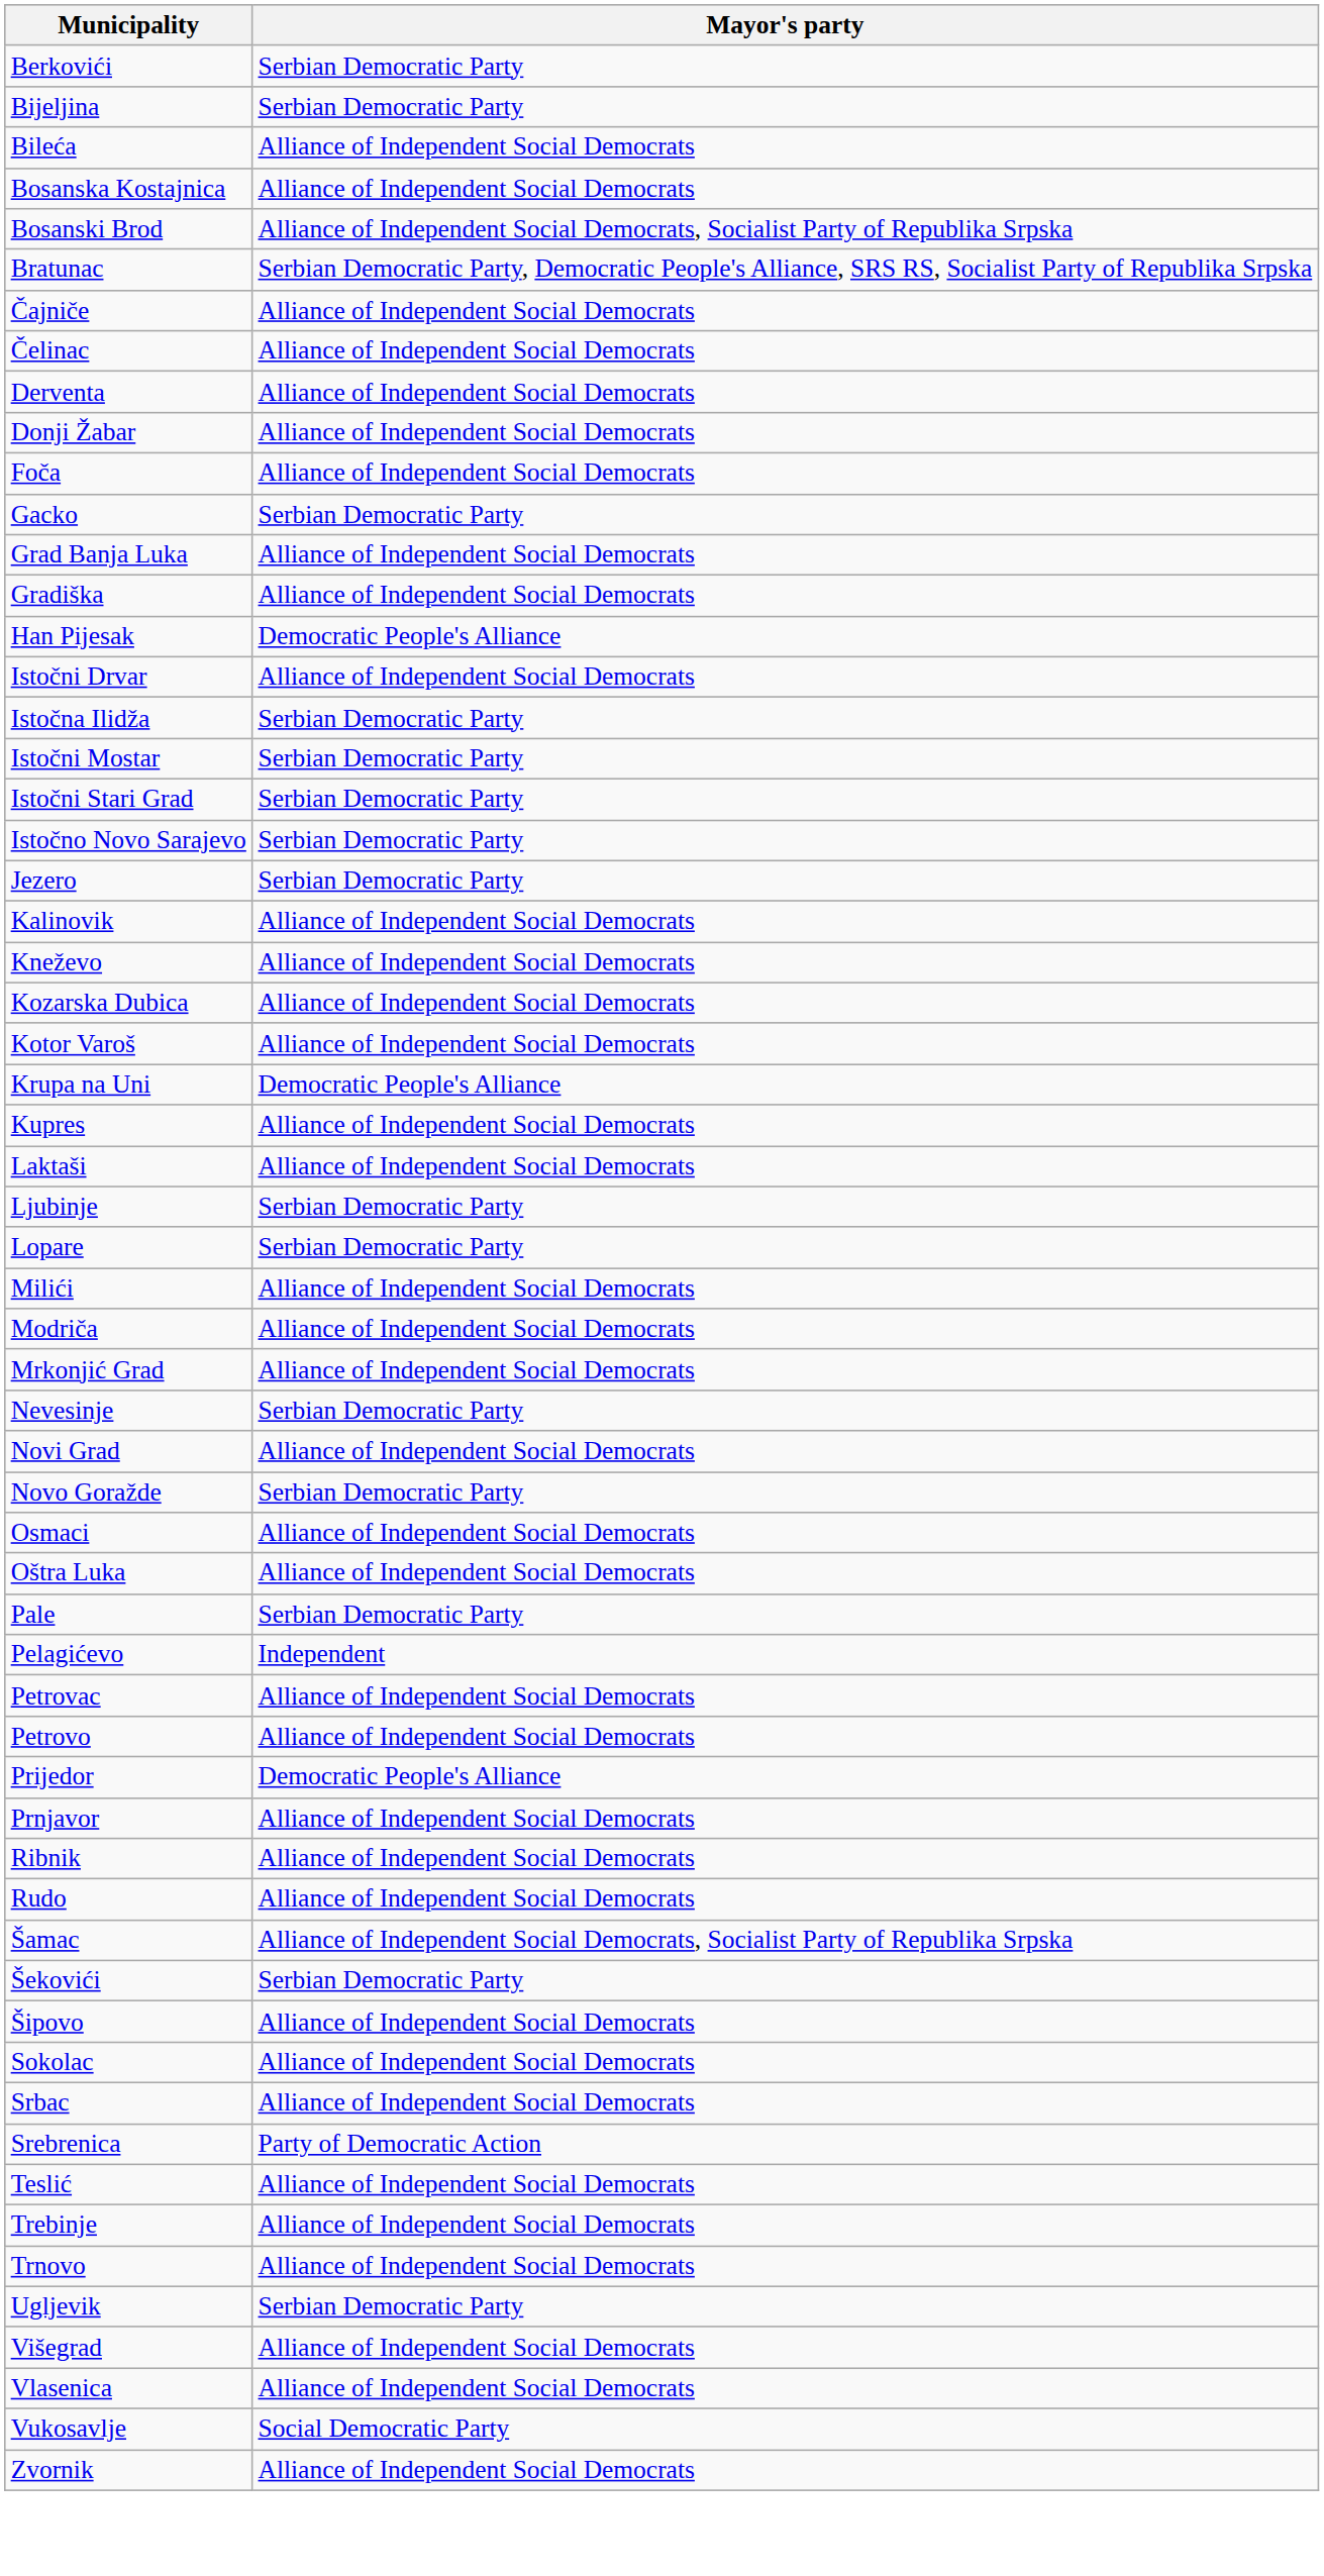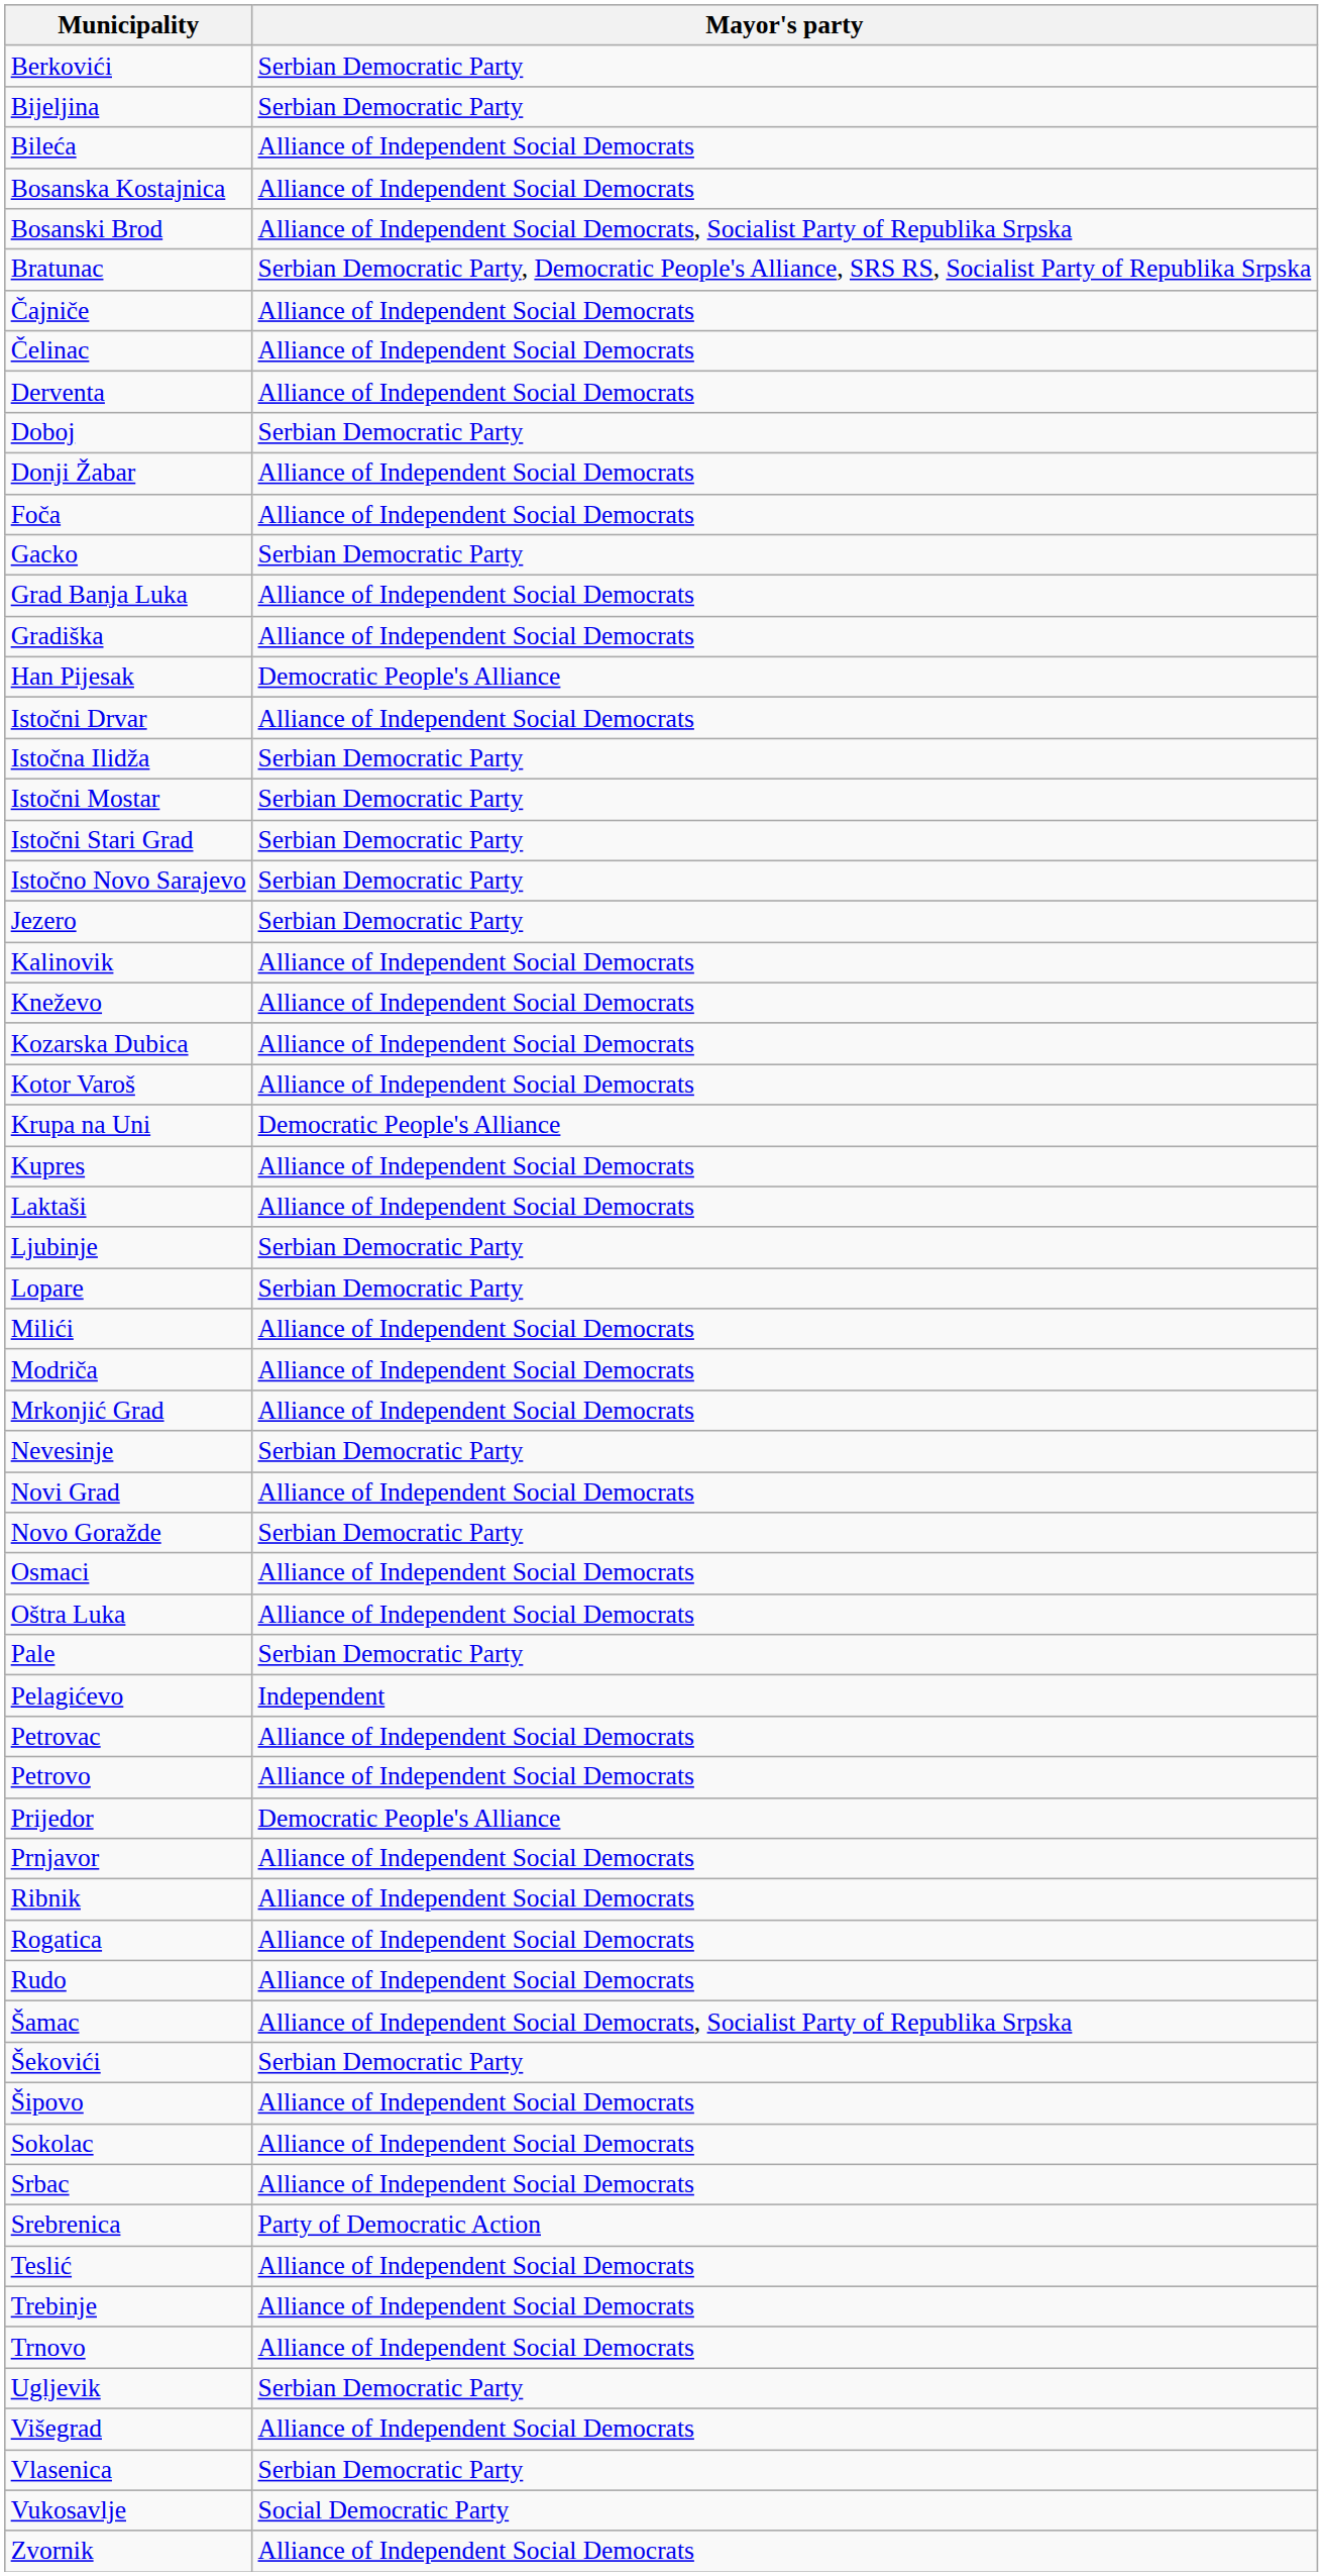 <table class="wikitable">
 <tr>
 <th>Municipality</th>
 <th>Mayor's party</th>
 </tr>
 <tr>
 <td><a href='#'>Berkovići</a></td>
 <td><a href='#'>Serbian Democratic Party</a></td>
 </tr>
 <tr>
 <td><a href='#'>Bijeljina</a></td>
 <td><a href='#'>Serbian Democratic Party</a></td>
 </tr>
 <tr>
 <td><a href='#'>Bileća</a></td>
 <td><a href='#'>Alliance of Independent Social Democrats</a></td>
 </tr>
 <tr>
 <td><a href='#'>Bosanska Kostajnica</a></td>
 <td><a href='#'>Alliance of Independent Social Democrats</a></td>
 </tr>
 <tr>
 <td><a href='#'>Bosanski Brod</a></td>
 <td><a href='#'>Alliance of Independent Social Democrats</a>, <a href='#'>Socialist Party of Republika Srpska</a></td>
 </tr>
 <tr>
 <td><a href='#'>Bratunac</a></td>
 <td><a href='#'>Serbian Democratic Party</a>, <a href='#'>Democratic People's Alliance</a>, <a href='#'>SRS RS</a>, <a href='#'>Socialist Party of Republika Srpska</a></td>
 </tr>
 <tr>
 <td><a href='#'>Čajniče</a></td>
 <td><a href='#'>Alliance of Independent Social Democrats</a></td>
 </tr>
 <tr>
 <td><a href='#'>Čelinac</a></td>
 <td><a href='#'>Alliance of Independent Social Democrats</a></td>
 </tr>
 <tr>
 <td><a href='#'>Derventa</a></td>
 <td><a href='#'>Alliance of Independent Social Democrats</a></td>
+</tr>
+<tr>
+<td><a href='#'>Doboj</a></td>
+<td><a href='#'>Serbian Democratic Party</a></td>
 </tr>
 <tr>
 <td><a href='#'>Donji Žabar</a></td>
 <td><a href='#'>Alliance of Independent Social Democrats</a></td>
 </tr>
 <tr>
 <td><a href='#'>Foča</a></td>
 <td><a href='#'>Alliance of Independent Social Democrats</a></td>
 </tr>
 <tr>
 <td><a href='#'>Gacko</a></td>
 <td><a href='#'>Serbian Democratic Party</a></td>
 </tr>
 <tr>
 <td><a href='#'>Grad Banja Luka</a></td>
 <td><a href='#'>Alliance of Independent Social Democrats</a></td>
 </tr>
 <tr>
 <td><a href='#'>Gradiška</a></td>
 <td><a href='#'>Alliance of Independent Social Democrats</a></td>
 </tr>
 <tr>
 <td><a href='#'>Han Pijesak</a></td>
 <td><a href='#'>Democratic People's Alliance</a></td>
 </tr>
 <tr>
 <td><a href='#'>Istočni Drvar</a></td>
 <td><a href='#'>Alliance of Independent Social Democrats</a></td>
 </tr>
 <tr>
 <td><a href='#'>Istočna Ilidža</a></td>
 <td><a href='#'>Serbian Democratic Party</a></td>
 </tr>
 <tr>
 <td><a href='#'>Istočni Mostar</a></td>
 <td><a href='#'>Serbian Democratic Party</a></td>
 </tr>
 <tr>
 <td><a href='#'>Istočni Stari Grad</a></td>
 <td><a href='#'>Serbian Democratic Party</a></td>
 </tr>
 <tr>
 <td><a href='#'>Istočno Novo Sarajevo</a></td>
 <td><a href='#'>Serbian Democratic Party</a></td>
 </tr>
 <tr>
 <td><a href='#'>Jezero</a></td>
 <td><a href='#'>Serbian Democratic Party</a></td>
 </tr>
 <tr>
 <td><a href='#'>Kalinovik</a></td>
 <td><a href='#'>Alliance of Independent Social Democrats</a></td>
 </tr>
 <tr>
 <td><a href='#'>Kneževo</a></td>
 <td><a href='#'>Alliance of Independent Social Democrats</a></td>
 </tr>
 <tr>
 <td><a href='#'>Kozarska Dubica</a></td>
 <td><a href='#'>Alliance of Independent Social Democrats</a></td>
 </tr>
 <tr>
 <td><a href='#'>Kotor Varoš</a></td>
 <td><a href='#'>Alliance of Independent Social Democrats</a></td>
 </tr>
 <tr>
 <td><a href='#'>Krupa na Uni</a></td>
 <td><a href='#'>Democratic People's Alliance</a></td>
 </tr>
 <tr>
 <td><a href='#'>Kupres</a></td>
 <td><a href='#'>Alliance of Independent Social Democrats</a></td>
 </tr>
 <tr>
 <td><a href='#'>Laktaši</a></td>
 <td><a href='#'>Alliance of Independent Social Democrats</a></td>
 </tr>
 <tr>
 <td><a href='#'>Ljubinje</a></td>
 <td><a href='#'>Serbian Democratic Party</a></td>
 </tr>
 <tr>
 <td><a href='#'>Lopare</a></td>
 <td><a href='#'>Serbian Democratic Party</a></td>
 </tr>
 <tr>
 <td><a href='#'>Milići</a></td>
 <td><a href='#'>Alliance of Independent Social Democrats</a></td>
 </tr>
 <tr>
 <td><a href='#'>Modriča</a></td>
 <td><a href='#'>Alliance of Independent Social Democrats</a></td>
 </tr>
 <tr>
 <td><a href='#'>Mrkonjić Grad</a></td>
 <td><a href='#'>Alliance of Independent Social Democrats</a></td>
 </tr>
 <tr>
 <td><a href='#'>Nevesinje</a></td>
 <td><a href='#'>Serbian Democratic Party</a></td>
 </tr>
 <tr>
 <td><a href='#'>Novi Grad</a></td>
 <td><a href='#'>Alliance of Independent Social Democrats</a></td>
 </tr>
 <tr>
 <td><a href='#'>Novo Goražde</a></td>
 <td><a href='#'>Serbian Democratic Party</a></td>
 </tr>
 <tr>
 <td><a href='#'>Osmaci</a></td>
 <td><a href='#'>Alliance of Independent Social Democrats</a></td>
 </tr>
 <tr>
 <td><a href='#'>Oštra Luka</a></td>
 <td><a href='#'>Alliance of Independent Social Democrats</a></td>
 </tr>
 <tr>
 <td><a href='#'>Pale</a></td>
 <td><a href='#'>Serbian Democratic Party</a></td>
 </tr>
 <tr>
 <td><a href='#'>Pelagićevo</a></td>
 <td><a href='#'>Independent</a></td>
 </tr>
 <tr>
 <td><a href='#'>Petrovac</a></td>
 <td><a href='#'>Alliance of Independent Social Democrats</a></td>
 </tr>
 <tr>
 <td><a href='#'>Petrovo</a></td>
 <td><a href='#'>Alliance of Independent Social Democrats</a></td>
 </tr>
 <tr>
 <td><a href='#'>Prijedor</a></td>
 <td><a href='#'>Democratic People's Alliance</a></td>
 </tr>
 <tr>
 <td><a href='#'>Prnjavor</a></td>
 <td><a href='#'>Alliance of Independent Social Democrats</a></td>
 </tr>
 <tr>
 <td><a href='#'>Ribnik</a></td>
 <td><a href='#'>Alliance of Independent Social Democrats</a></td>
 </tr>
 <tr>
+<td><a href='#'>Rogatica</a></td>
+<td><a href='#'>Alliance of Independent Social Democrats</a></td>
+</tr>
+<tr>
 <td><a href='#'>Rudo</a></td>
 <td><a href='#'>Alliance of Independent Social Democrats</a></td>
 </tr>
 <tr>
 <td><a href='#'>Šamac</a></td>
 <td><a href='#'>Alliance of Independent Social Democrats</a>, <a href='#'>Socialist Party of Republika Srpska</a></td>
 </tr>
 <tr>
 <td><a href='#'>Šekovići</a></td>
 <td><a href='#'>Serbian Democratic Party</a></td>
 </tr>
 <tr>
 <td><a href='#'>Šipovo</a></td>
 <td><a href='#'>Alliance of Independent Social Democrats</a></td>
 </tr>
 <tr>
 <td><a href='#'>Sokolac</a></td>
 <td><a href='#'>Alliance of Independent Social Democrats</a></td>
 </tr>
 <tr>
 <td><a href='#'>Srbac</a></td>
 <td><a href='#'>Alliance of Independent Social Democrats</a></td>
 </tr>
 <tr>
 <td><a href='#'>Srebrenica</a></td>
 <td><a href='#'>Party of Democratic Action</a></td>
 </tr>
 <tr>
 <td><a href='#'>Teslić</a></td>
 <td><a href='#'>Alliance of Independent Social Democrats</a></td>
 </tr>
 <tr>
 <td><a href='#'>Trebinje</a></td>
 <td><a href='#'>Alliance of Independent Social Democrats</a></td>
 </tr>
 <tr>
 <td><a href='#'>Trnovo</a></td>
 <td><a href='#'>Alliance of Independent Social Democrats</a></td>
 </tr>
 <tr>
 <td><a href='#'>Ugljevik</a></td>
 <td><a href='#'>Serbian Democratic Party</a></td>
 </tr>
 <tr>
 <td><a href='#'>Višegrad</a></td>
 <td><a href='#'>Alliance of Independent Social Democrats</a></td>
 </tr>
 <tr>
 <td><a href='#'>Vlasenica</a></td>
-<td><a href='#'>Alliance of Independent Social Democrats</a></td>
+<td><a href='#'>Serbian Democratic Party</a></td>
 </tr>
 <tr>
 <td><a href='#'>Vukosavlje</a></td>
 <td><a href='#'>Social Democratic Party</a></td>
 </tr>
 <tr>
 <td><a href='#'>Zvornik</a></td>
 <td><a href='#'>Alliance of Independent Social Democrats</a></td>
 </tr>
 </table>
